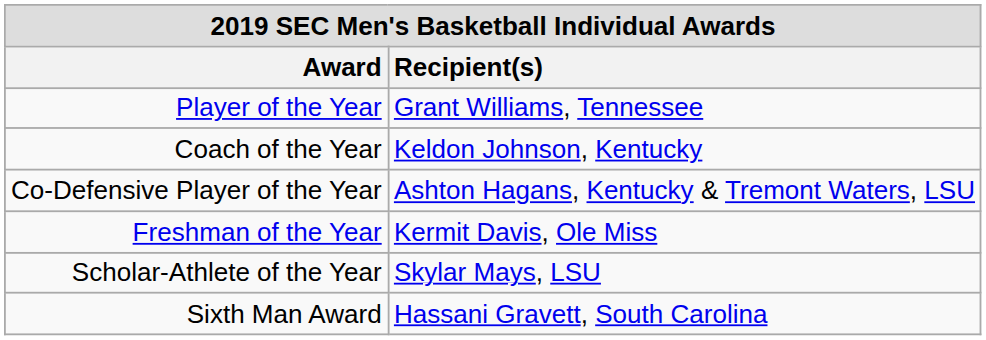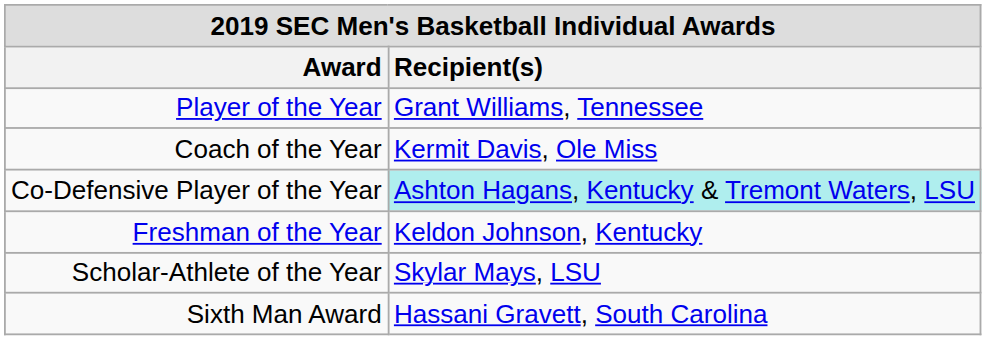 <table class="wikitable" style="white-space:nowrap; font-size:90%;">
 <tr>
 <td colspan="7" style="text-align:center; background:#ddd;"><strong>2019 SEC Men's Basketball Individual Awards</strong> </td>
 </tr>
 <tr>
 <th style="text-align:right;">Award</th>
 <th style="text-align:left;">Recipient(s)</th>
 </tr>
 <tr>
 <td style="text-align:right;"><a href='#'>Player of the Year</a></td>
 <td style="text-align:left;"><a href='#'>Grant Williams</a>, <a href='#'>Tennessee</a></td>
 </tr>
 <tr>
 <td style="text-align:right;">Coach of the Year</td>
-<td style="text-align:left;"><a href='#'>Keldon Johnson</a>, <a href='#'>Kentucky</a></td>
+<td style="text-align:left;"><a href='#'>Kermit Davis</a>, <a href='#'>Ole Miss</a></td>
 </tr>
 <tr>
 <td style="text-align:right;">Co-Defensive Player of the Year</td>
-<td style="text-align:left;"><a href='#'>Ashton Hagans</a>, <a href='#'>Kentucky</a> & <a href='#'>Tremont Waters</a>, <a href='#'>LSU</a></td>
+<td style="background: paleturquoise; text-align:left;"><a href='#'>Ashton Hagans</a>, <a href='#'>Kentucky</a> & <a href='#'>Tremont Waters</a>, <a href='#'>LSU</a></td>
 </tr>
 <tr>
 <td style="text-align:right;"><a href='#'>Freshman of the Year</a></td>
-<td style="text-align:left;"><a href='#'>Kermit Davis</a>, <a href='#'>Ole Miss</a></td>
+<td style="text-align:left;"><a href='#'>Keldon Johnson</a>, <a href='#'>Kentucky</a></td>
 </tr>
 <tr>
 <td style="text-align:right;">Scholar-Athlete of the Year</td>
 <td style="text-align:left;"><a href='#'>Skylar Mays</a>, <a href='#'>LSU</a></td>
 </tr>
 <tr>
 <td style="text-align:right;">Sixth Man Award</td>
 <td style="text-align:left;"><a href='#'>Hassani Gravett</a>, <a href='#'>South Carolina</a></td>
 </tr>
 </table>
